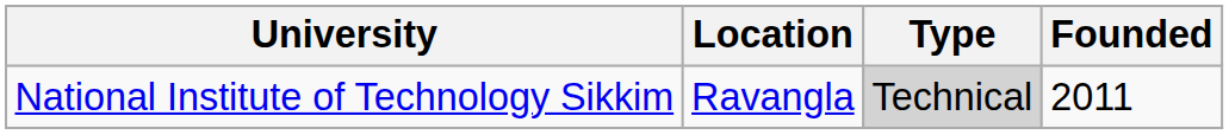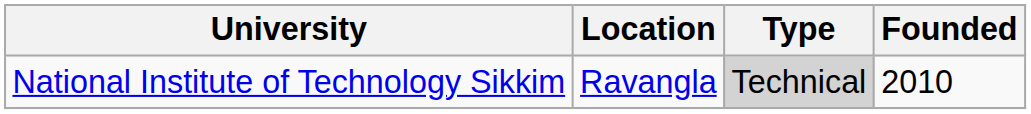 <table class="wikitable">
 <tr>
 <th>University</th>
 <th>Location</th>
 <th>Type</th>
 <th>Founded</th>
 </tr>
 <tr>
 <td><a href='#'>National Institute of Technology Sikkim</a></td>
 <td><a href='#'>Ravangla</a></td>
 <td style="background: lightgrey;">Technical</td>
-<td>2011</td>
+<td>2010</td>
 </tr>
 <tr>
 </tr>
 </table>
